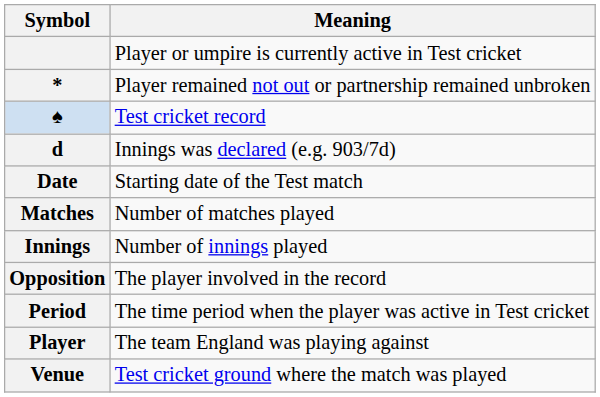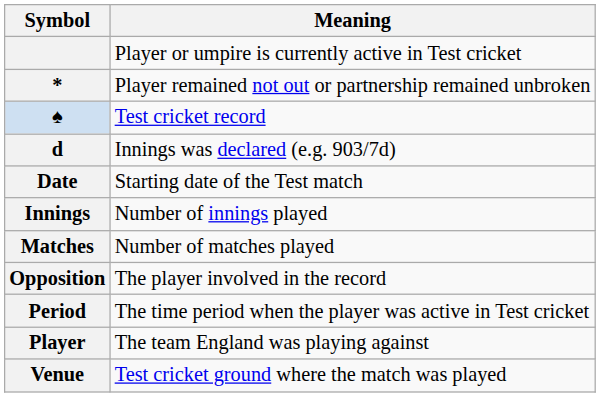 <table class="wikitable plainrowheaders">
 <tr>
 <th scope=col>Symbol</th>
 <th scope=col>Meaning</th>
 </tr>
 <tr>
 <th scope=row></th>
 <td>Player or umpire is currently active in Test cricket</td>
 </tr>
 <tr>
 <th scope=row>*</th>
 <td>Player remained <a href='#'>not out</a> or partnership remained unbroken</td>
 </tr>
 <tr>
 <th scope=row style=background:#cee0f2;>♠</th>
 <td><a href='#'>Test cricket record</a></td>
 </tr>
 <tr>
 <th scope=row>d</th>
 <td>Innings was <a href='#'>declared</a> (e.g. 903/7d)</td>
 </tr>
 <tr>
 <th scope=row>Date</th>
 <td>Starting date of the Test match</td>
 </tr>
 <tr>
+<th scope=row>Innings</th>
+<td>Number of <a href='#'>innings</a> played</td>
+</tr>
+<tr>
 <th scope=row>Matches</th>
 <td>Number of matches played</td>
-</tr>
-<tr>
-<th scope=row>Innings</th>
-<td>Number of <a href='#'>innings</a> played</td>
 </tr>
 <tr>
 <th scope=row>Opposition</th>
 <td>The player involved in the record</td>
 </tr>
 <tr>
 <th scope=row>Period</th>
 <td>The time period when the player was active in Test cricket</td>
 </tr>
 <tr>
 <th scope=row>Player</th>
 <td>The team England was playing against</td>
 </tr>
 <tr>
 <th scope=row>Venue</th>
 <td><a href='#'>Test cricket ground</a> where the match was played</td>
 </tr>
 </table>
